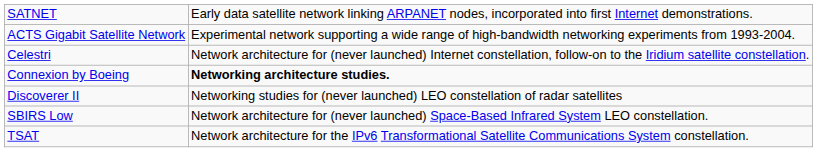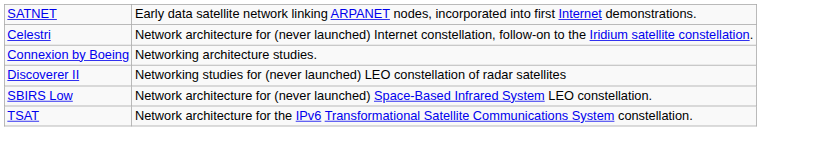 <table class="wikitable" style="text-align: left;">
 <tr>
 <td><a href='#'>SATNET</a></td>
 <td>Early data satellite network linking <a href='#'>ARPANET</a> nodes, incorporated into first <a href='#'>Internet</a> demonstrations.</td>
-</tr>
-<tr>
-<td><a href='#'>ACTS Gigabit Satellite Network</a></td>
-<td>Experimental network supporting a wide range of high-bandwidth networking experiments from 1993-2004.</td>
 </tr>
 <tr>
 <td><a href='#'>Celestri</a></td>
 <td>Network architecture for (never launched) Internet constellation, follow-on to the <a href='#'>Iridium satellite constellation</a>.</td>
 </tr>
 <tr>
 <td><a href='#'>Connexion by Boeing</a></td>
-<td><strong>Networking architecture studies.</strong></td>
+<td>Networking architecture studies.</td>
 </tr>
 <tr>
 <td><a href='#'>Discoverer II</a></td>
 <td>Networking studies for (never launched) LEO constellation of radar satellites</td>
 </tr>
 <tr>
 <td><a href='#'>SBIRS Low</a></td>
 <td>Network architecture for (never launched) <a href='#'>Space-Based Infrared System</a> LEO constellation.</td>
 </tr>
 <tr>
 <td><a href='#'>TSAT</a></td>
 <td>Network architecture for the <a href='#'>IPv6</a> <a href='#'>Transformational Satellite Communications System</a> constellation.</td>
 </tr>
 </table>
